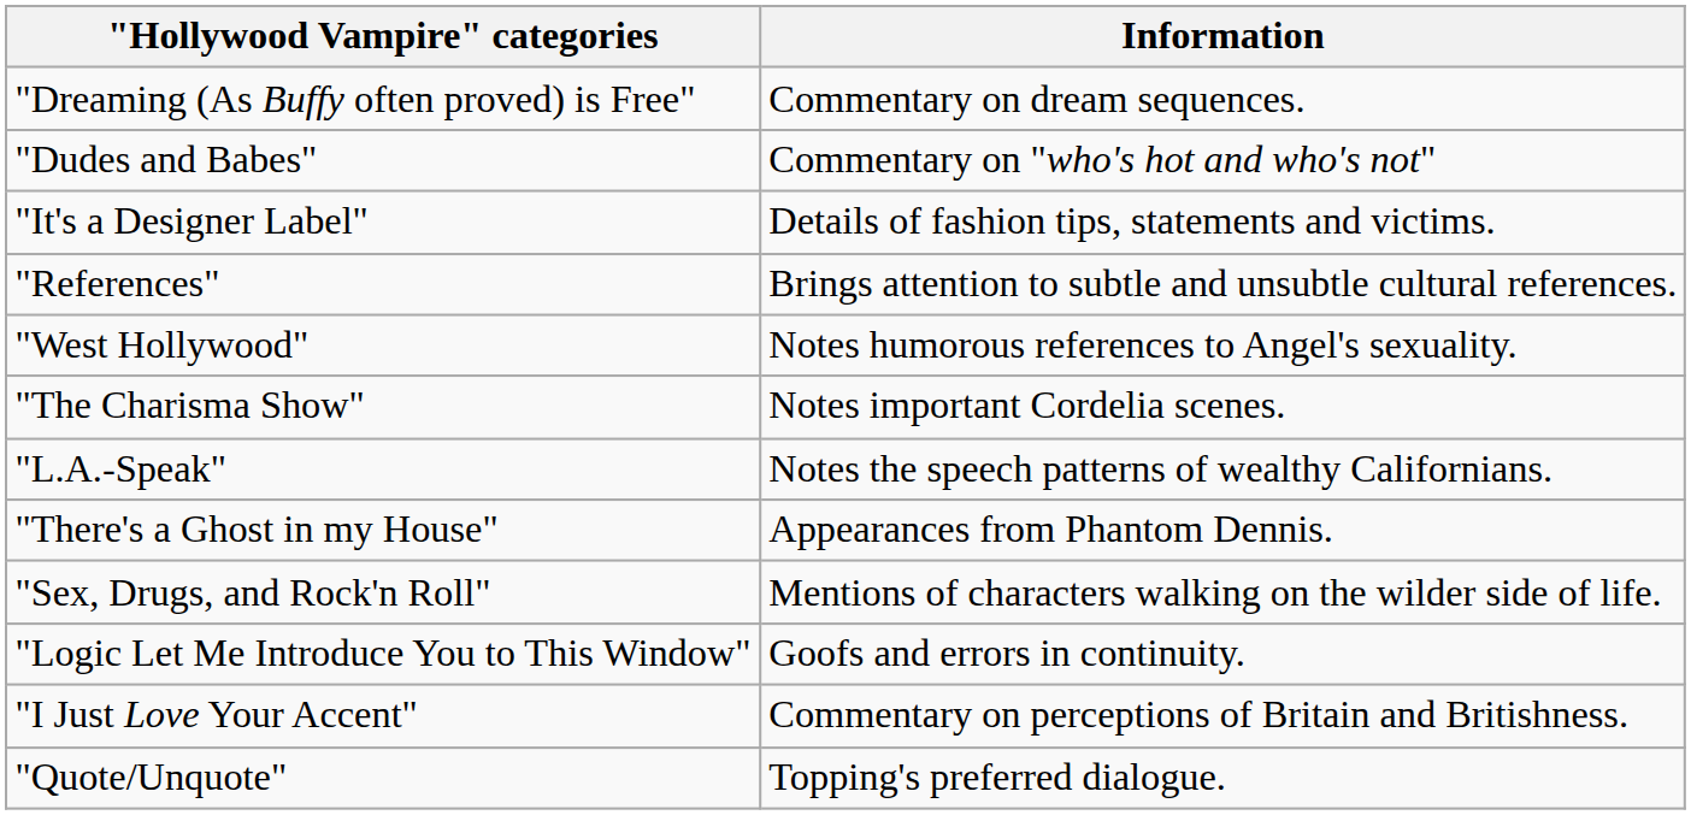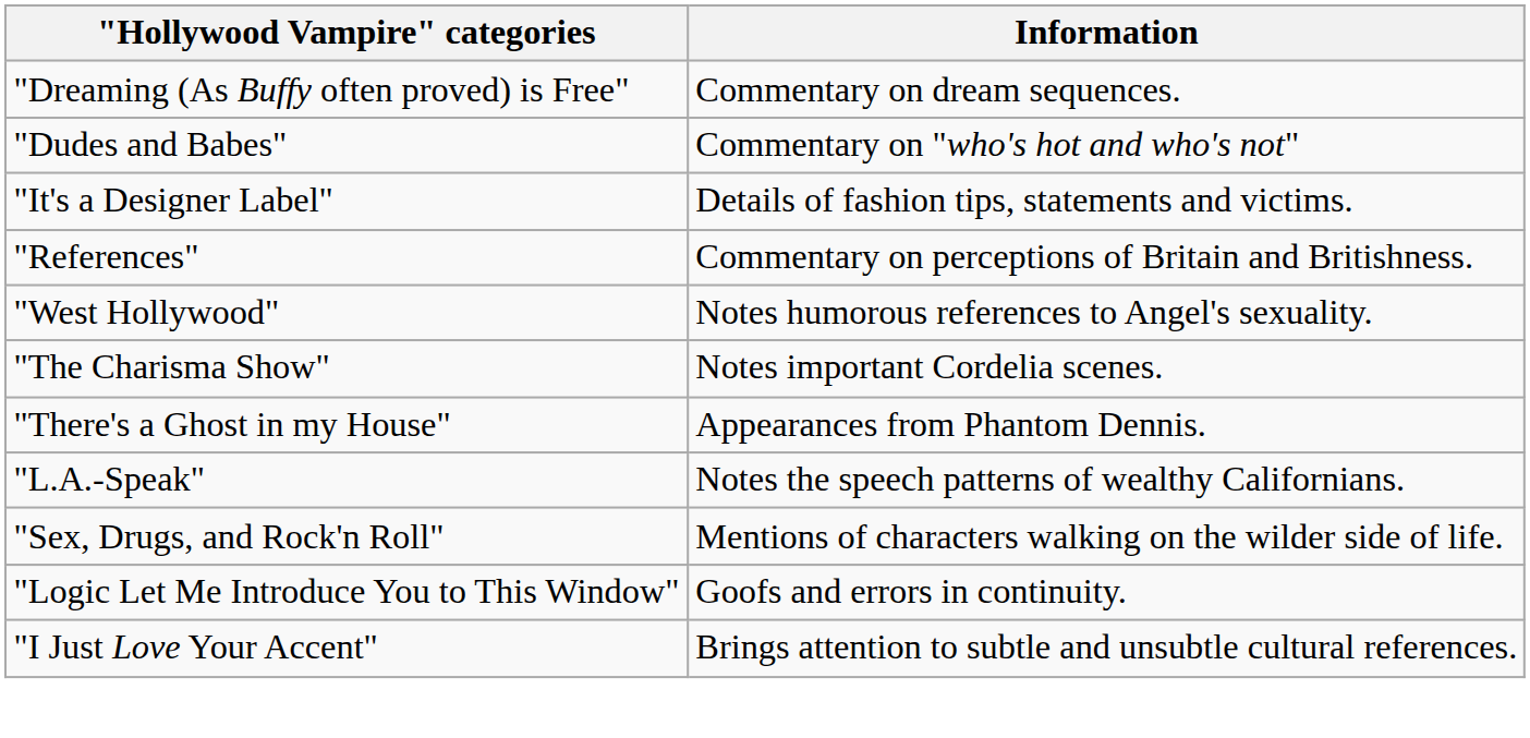 <table class="wikitable">
 <tr>
 <th>"Hollywood Vampire" categories</th>
 <th>Information</th>
 </tr>
 <tr>
 <td>"Dreaming (As <em>Buffy</em> often proved) is Free"</td>
 <td>Commentary on dream sequences.</td>
 </tr>
 <tr>
 <td>"Dudes and Babes"</td>
 <td>Commentary on "<em>who's hot and who's not</em>"</td>
 </tr>
 <tr>
 <td>"It's a Designer Label"</td>
 <td>Details of fashion tips, statements and victims.</td>
 </tr>
 <tr>
 <td>"References"</td>
-<td>Brings attention to subtle and unsubtle cultural references.</td>
+<td>Commentary on perceptions of Britain and Britishness.</td>
 </tr>
 <tr>
 <td>"West Hollywood"</td>
 <td>Notes humorous references to Angel's sexuality.</td>
 </tr>
 <tr>
 <td>"The Charisma Show"</td>
 <td>Notes important Cordelia scenes.</td>
 </tr>
 <tr>
+<td>"There's a Ghost in my House"</td>
+<td>Appearances from Phantom Dennis.</td>
+</tr>
+<tr>
 <td>"L.A.-Speak"</td>
 <td>Notes the speech patterns of wealthy Californians.</td>
-</tr>
-<tr>
-<td>"There's a Ghost in my House"</td>
-<td>Appearances from Phantom Dennis.</td>
 </tr>
 <tr>
 <td>"Sex, Drugs, and Rock'n Roll"</td>
 <td>Mentions of characters walking on the wilder side of life.</td>
 </tr>
 <tr>
 <td>"Logic Let Me Introduce You to This Window"</td>
 <td>Goofs and errors in continuity.</td>
 </tr>
 <tr>
 <td>"I Just <em>Love</em> Your Accent"</td>
-<td>Commentary on perceptions of Britain and Britishness.</td>
-</tr>
-<tr>
-<td>"Quote/Unquote"</td>
-<td>Topping's preferred dialogue.</td>
+<td>Brings attention to subtle and unsubtle cultural references.</td>
 </tr>
 </table>
